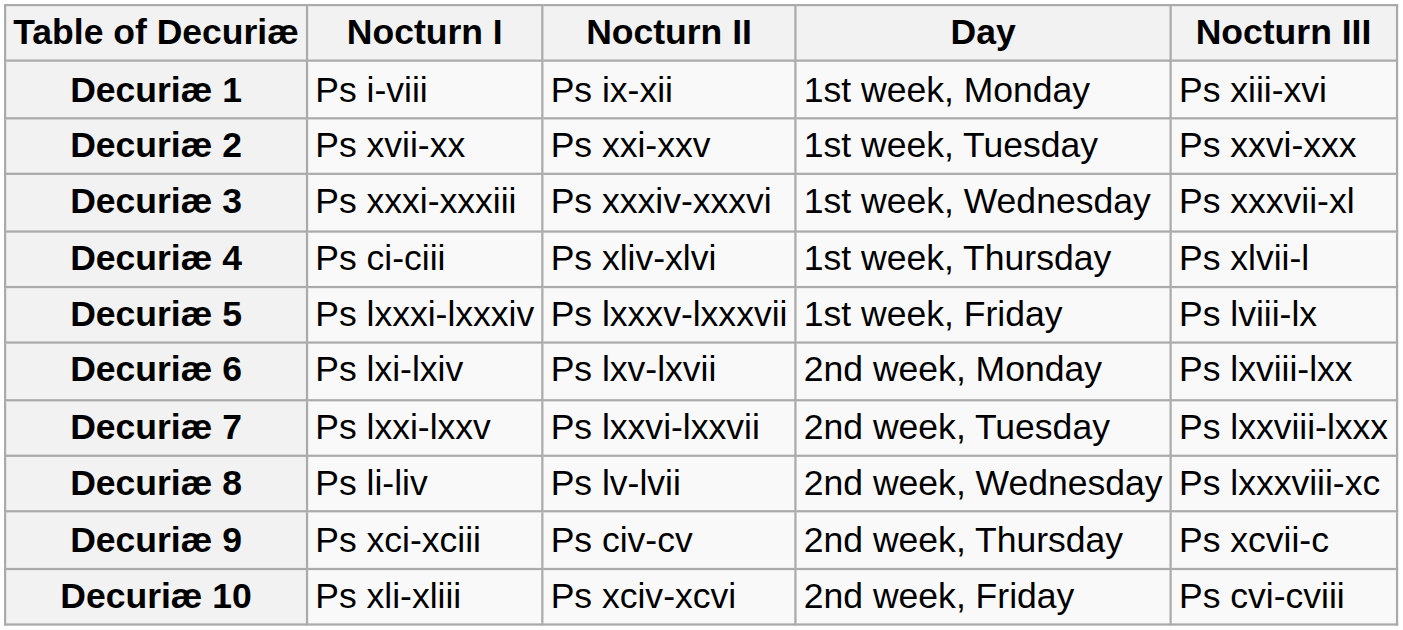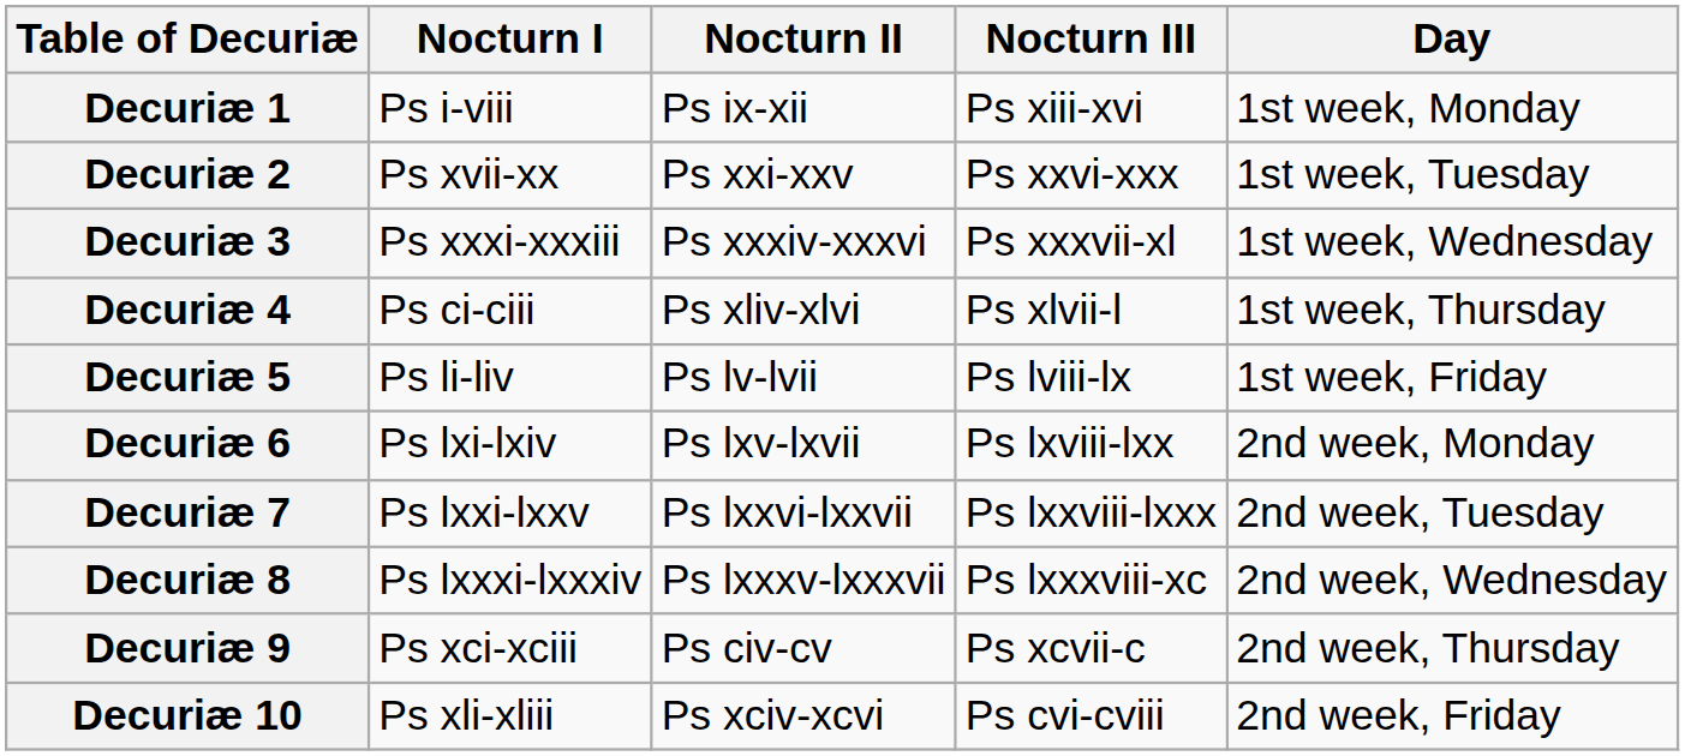 <table border="1" class="wikitable">
 <tr>
 <th>Table of Decuriæ</th>
 <th>Nocturn I</th>
 <th>Nocturn II</th>
+<th>Nocturn III</th>
 <th>Day</th>
-<th>Nocturn III</th>
 </tr>
 <tr>
 <th>Decuriæ 1</th>
 <td>Ps i-viii</td>
 <td>Ps ix-xii</td>
+<td>Ps xiii-xvi</td>
 <td>1st week, Monday</td>
-<td>Ps xiii-xvi</td>
 </tr>
 <tr>
 <th>Decuriæ   2</th>
 <td>Ps xvii-xx</td>
 <td>Ps xxi-xxv</td>
+<td>Ps xxvi-xxx</td>
 <td>1st week, Tuesday</td>
-<td>Ps xxvi-xxx</td>
 </tr>
 <tr>
 <th>Decuriæ   3</th>
 <td>Ps xxxi-xxxiii</td>
 <td>Ps xxxiv-xxxvi</td>
+<td>Ps xxxvii-xl</td>
 <td>1st week, Wednesday</td>
-<td>Ps xxxvii-xl</td>
 </tr>
 <tr>
 <th>Decuriæ   4</th>
 <td>Ps ci-ciii</td>
 <td>Ps xliv-xlvi</td>
+<td>Ps xlvii-l</td>
 <td>1st week, Thursday</td>
-<td>Ps xlvii-l</td>
 </tr>
 <tr>
 <th>Decuriæ   5</th>
-<td>Ps lxxxi-lxxxiv</td>
-<td>Ps lxxxv-lxxxvii</td>
+<td>Ps li-liv</td>
+<td>Ps lv-lvii</td>
+<td>Ps lviii-lx</td>
 <td>1st week, Friday</td>
-<td>Ps lviii-lx</td>
 </tr>
 <tr>
 <th>Decuriæ   6</th>
 <td>Ps lxi-lxiv</td>
 <td>Ps lxv-lxvii</td>
+<td>Ps lxviii-lxx</td>
 <td>2nd week, Monday</td>
-<td>Ps lxviii-lxx</td>
 </tr>
 <tr>
 <th>Decuriæ   7</th>
 <td>Ps lxxi-lxxv</td>
 <td>Ps lxxvi-lxxvii</td>
+<td>Ps lxxviii-lxxx</td>
 <td>2nd week, Tuesday</td>
-<td>Ps lxxviii-lxxx</td>
 </tr>
 <tr>
 <th>Decuriæ   8</th>
-<td>Ps li-liv</td>
-<td>Ps lv-lvii</td>
+<td>Ps lxxxi-lxxxiv</td>
+<td>Ps lxxxv-lxxxvii</td>
+<td>Ps lxxxviii-xc</td>
 <td>2nd week, Wednesday</td>
-<td>Ps lxxxviii-xc</td>
 </tr>
 <tr>
 <th>Decuriæ   9</th>
 <td>Ps xci-xciii</td>
 <td>Ps civ-cv</td>
+<td>Ps xcvii-c</td>
 <td>2nd week, Thursday</td>
-<td>Ps xcvii-c</td>
 </tr>
 <tr>
 <th>Decuriæ 10</th>
 <td>Ps xli-xliii</td>
 <td>Ps xciv-xcvi</td>
+<td>Ps cvi-cviii</td>
 <td>2nd week, Friday</td>
-<td>Ps cvi-cviii</td>
 </tr>
 </table>
